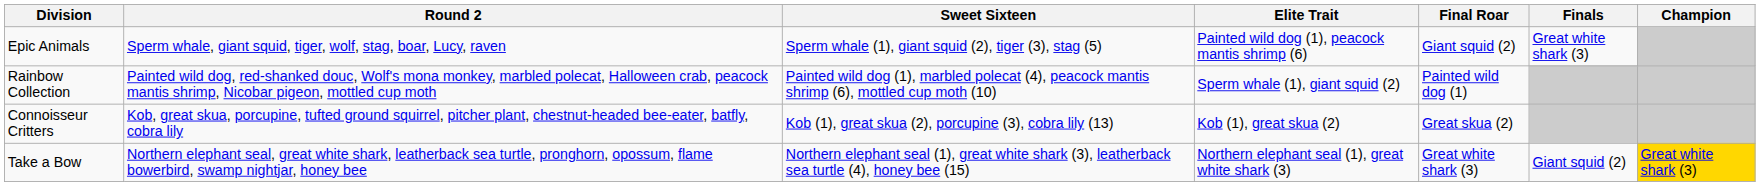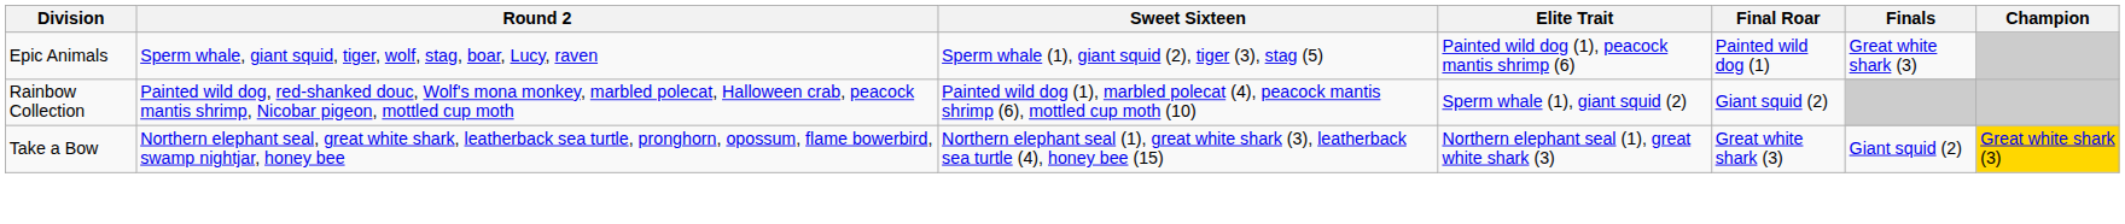 <table class="wikitable">
 <tr>
 <th>Division</th>
 <th>Round 2</th>
 <th>Sweet Sixteen</th>
 <th>Elite Trait</th>
 <th>Final Roar</th>
 <th>Finals</th>
 <th>Champion</th>
 </tr>
 <tr>
 <td>Epic Animals</td>
 <td><a href='#'>Sperm whale</a>, <a href='#'>giant squid</a>, <a href='#'>tiger</a>, <a href='#'>wolf</a>, <a href='#'>stag</a>, <a href='#'>boar</a>, <a href='#'>Lucy</a>, <a href='#'>raven</a></td>
 <td><a href='#'>Sperm whale</a> (1), <a href='#'>giant squid</a> (2), <a href='#'>tiger</a> (3), <a href='#'>stag</a> (5)</td>
 <td><a href='#'>Painted wild dog</a> (1), <a href='#'>peacock mantis shrimp</a> (6)</td>
-<td><a href='#'>Giant squid</a> (2)</td>
+<td><a href='#'>Painted wild dog</a> (1)</td>
 <td><a href='#'>Great white shark</a> (3)</td>
 <td style="background:#ccc;"></td>
 </tr>
 <tr>
 <td>Rainbow Collection</td>
 <td><a href='#'>Painted wild dog</a>, <a href='#'>red-shanked douc</a>, <a href='#'>Wolf's mona monkey</a>, <a href='#'>marbled polecat</a>, <a href='#'>Halloween crab</a>, <a href='#'>peacock mantis shrimp</a>, <a href='#'>Nicobar pigeon</a>, <a href='#'>mottled cup moth</a></td>
 <td><a href='#'>Painted wild dog</a> (1), <a href='#'>marbled polecat</a> (4), <a href='#'>peacock mantis shrimp</a> (6), <a href='#'>mottled cup moth</a> (10)</td>
 <td><a href='#'>Sperm whale</a> (1), <a href='#'>giant squid</a> (2)</td>
-<td><a href='#'>Painted wild dog</a> (1)</td>
-<td style="background:#ccc;"></td>
-<td style="background:#ccc;"></td>
-</tr>
-<tr>
-<td>Connoisseur Critters</td>
-<td><a href='#'>Kob</a>, <a href='#'>great skua</a>, <a href='#'>porcupine</a>, <a href='#'>tufted ground squirrel</a>, <a href='#'>pitcher plant</a>, <a href='#'>chestnut-headed bee-eater</a>, <a href='#'>batfly</a>, <a href='#'>cobra lily</a></td>
-<td><a href='#'>Kob</a> (1), <a href='#'>great skua</a> (2), <a href='#'>porcupine</a> (3), <a href='#'>cobra lily</a> (13)</td>
-<td><a href='#'>Kob</a> (1), <a href='#'>great skua</a> (2)</td>
-<td><a href='#'>Great skua</a> (2)</td>
+<td><a href='#'>Giant squid</a> (2)</td>
 <td style="background:#ccc;"></td>
 <td style="background:#ccc;"></td>
 </tr>
 <tr>
 <td>Take a Bow</td>
 <td><a href='#'>Northern elephant seal</a>, <a href='#'>great white shark</a>, <a href='#'>leatherback sea turtle</a>, <a href='#'>pronghorn</a>, <a href='#'>opossum</a>, <a href='#'>flame bowerbird</a>, <a href='#'>swamp nightjar</a>, <a href='#'>honey bee</a></td>
 <td><a href='#'>Northern elephant seal</a> (1), <a href='#'>great white shark</a> (3), <a href='#'>leatherback sea turtle</a> (4), <a href='#'>honey bee</a> (15)</td>
 <td><a href='#'>Northern elephant seal</a> (1), <a href='#'>great white shark</a> (3)</td>
 <td><a href='#'>Great white shark</a> (3)</td>
 <td><a href='#'>Giant squid</a> (2)</td>
 <td style="background:gold;"><a href='#'>Great white shark</a> (3)</td>
 </tr>
 </table>
